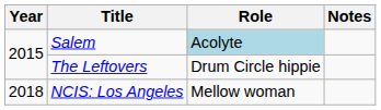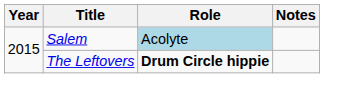 <table class="wikitable sortable">
 <tr>
 <th>Year</th>
 <th>Title</th>
 <th>Role</th>
 <th>Notes</th>
 </tr>
 <tr>
 <td rowspan="2">2015</td>
 <td><a href='#'><em>Salem</em></a></td>
 <td style="background: lightblue;">Acolyte</td>
 <td></td>
 </tr>
 <tr>
 <td><a href='#'><em>The Leftovers</em></a></td>
-<td>Drum Circle hippie</td>
-<td></td>
-</tr>
-<tr>
-<td>2018</td>
-<td><em><a href='#'>NCIS: Los Angeles</a></em></td>
-<td>Mellow woman</td>
+<td><strong>Drum Circle hippie</strong></td>
 <td></td>
 </tr>
 </table>
